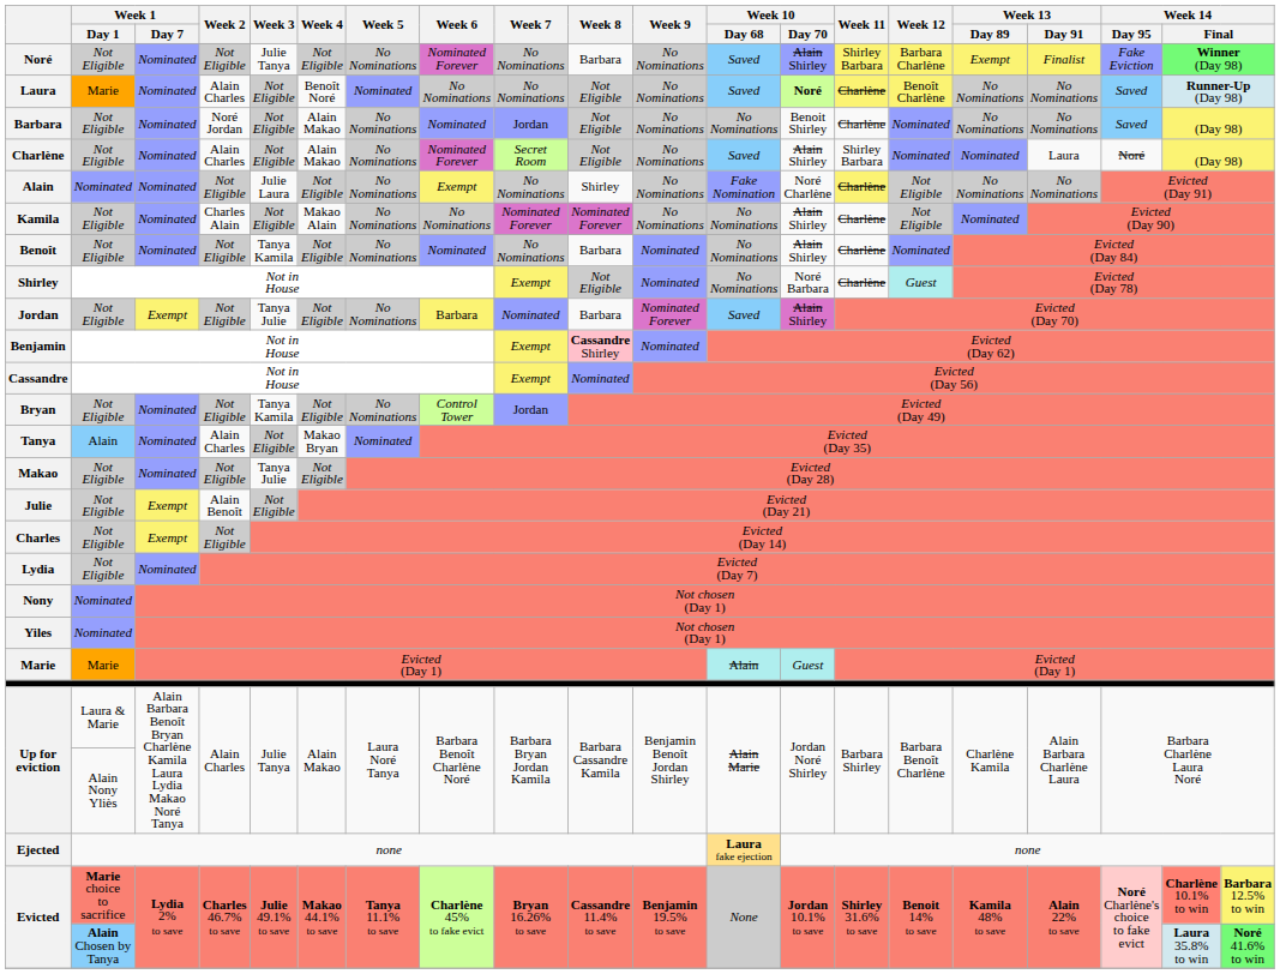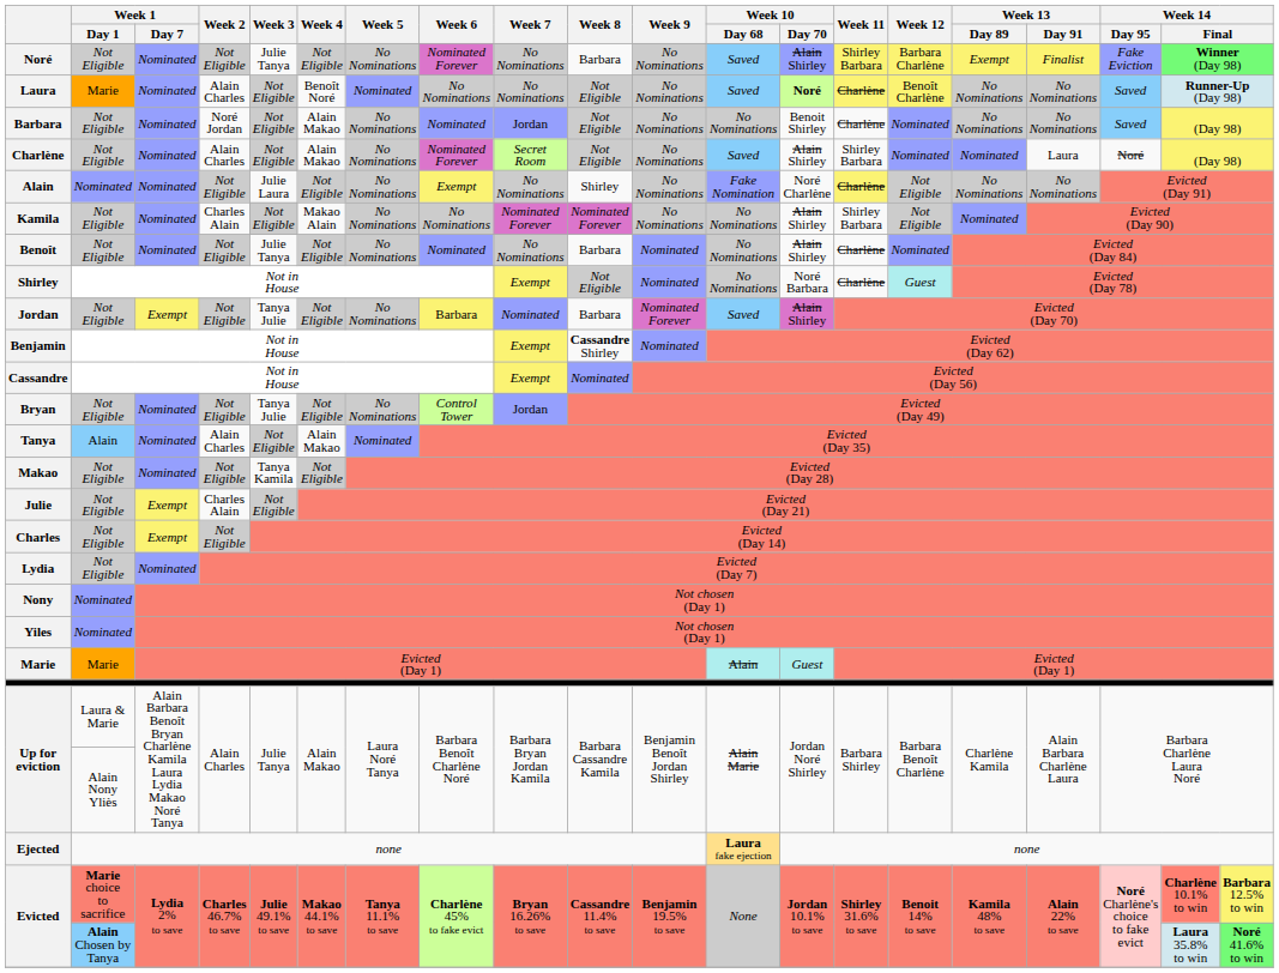 <table class="wikitable" style="text-align:center; width:80%; font-size:84%; line-height:13px;">
 <tr>
 <th rowspan=2 style="width:2%"></th>
 <th colspan="2" style="width:10%">Week 1</th>
 <th rowspan="2" style="width:5%">Week 2</th>
 <th rowspan="2" style="width:5%">Week 3</th>
 <th rowspan="2" style="width:5%">Week 4</th>
 <th rowspan="2" style="width:5%">Week 5</th>
 <th rowspan="2" style="width:5%">Week 6</th>
 <th rowspan="2" style="width:5%">Week 7</th>
 <th rowspan="2" style="width:5%">Week 8</th>
 <th rowspan="2" style="width:5%">Week 9</th>
 <th colspan="2" style="width:10%">Week 10</th>
 <th rowspan="2" style="width:5%">Week 11</th>
 <th rowspan="2" style="width:5%">Week 12</th>
 <th colspan="2" style="width:10%">Week 13</th>
 <th colspan="3" style="width:15%">Week 14</th>
 </tr>
 <tr>
 <th style="width:5%">Day 1</th>
 <th style="width:5%">Day 7</th>
 <th style="width:5%">Day 68</th>
 <th style="width:5%">Day 70</th>
 <th style="width:5%">Day 89</th>
 <th style="width:5%">Day 91</th>
 <th style="width:5%">Day 95</th>
 <th colspan="2" style="width:10%">Final</th>
 </tr>
 <tr>
 <th>Noré</th>
 <td style="background:#CCCCCC;"><em>Not<br>Eligible</em></td>
 <td style="background:#959ffd;"><em>Nominated</em></td>
 <td style="background:#CCCCCC;"><em>Not<br>Eligible</em></td>
 <td>Julie<br>Tanya</td>
 <td style="background:#CCCCCC;"><em>Not<br>Eligible</em></td>
 <td style="background:#CCCCCC;"><em>No<br>Nominations</em></td>
 <td style="background:#db75cb;"><em>Nominated <br> Forever</em></td>
 <td style="background:#CCCCCC;"><em>No<br>Nominations</em></td>
 <td>Barbara</td>
 <td style="background:#CCCCCC;"><em>No<br>Nominations</em></td>
 <td bgcolor="#87CEFA"><em>Saved</em></td>
 <td style="background:#959ffd;"><s>Alain</s><br>Shirley</td>
 <td style="background:#FBF373;">Shirley<br>Barbara</td>
 <td style="background:#FBF373;">Barbara<br>Charlène</td>
 <td style="background:#FBF373;"><em>Exempt</em></td>
 <td style="background:#FBF373;"><em>Finalist</em></td>
 <td style="background:#959ffd;"><em>Fake<br>Eviction</em></td>
 <td colspan="2" style="background:#73FB76"><strong>Winner</strong><br>(Day 98)</td>
 </tr>
 <tr>
 <th>Laura</th>
 <td style="background:orange">Marie</td>
 <td style="background:#959ffd;"><em>Nominated</em></td>
 <td>Alain<br>Charles</td>
 <td style="background:#CCCCCC;"><em>Not<br>Eligible</em></td>
 <td>Benoît<br>Noré</td>
 <td style="background:#959ffd;"><em>Nominated</em></td>
 <td style="background:#CCCCCC;"><em>No<br>Nominations</em></td>
 <td style="background:#CCCCCC;"><em>No<br>Nominations</em></td>
 <td style="background:#CCCCCC;"><em>Not<br>Eligible</em></td>
 <td style="background:#CCCCCC;"><em>No<br>Nominations</em></td>
 <td bgcolor="#87CEFA"><em>Saved</em></td>
 <td style="background:#CCFF99"><strong>Noré</strong></td>
 <td style="background:#FBF373;"><s>Charlène</s></td>
 <td style="background:#FBF373;">Benoît<br>Charlène</td>
 <td style="background:#CCCCCC;"><em>No<br>Nominations</em></td>
 <td style="background:#CCCCCC;"><em>No<br>Nominations</em></td>
 <td bgcolor="#87CEFA"><em>Saved</em></td>
 <td colspan="2" style="background:#D1E8EF"><strong>Runner-Up</strong><br>(Day 98)</td>
 </tr>
 <tr>
 <th>Barbara</th>
 <td style="background:#CCCCCC;"><em>Not<br>Eligible</em></td>
 <td style="background:#959ffd;"><em>Nominated</em></td>
 <td>Noré<br>Jordan</td>
 <td style="background:#CCCCCC;"><em>Not<br>Eligible</em></td>
 <td>Alain<br>Makao</td>
 <td style="background:#CCCCCC;"><em>No<br>Nominations</em></td>
 <td style="background:#959ffd;"><em>Nominated</em></td>
 <td style="background:#959ffd;">Jordan</td>
 <td style="background:#CCCCCC;"><em>Not<br>Eligible</em></td>
 <td style="background:#CCCCCC;"><em>No<br>Nominations</em></td>
 <td style="background:#CCCCCC;"><em>No<br>Nominations</em></td>
 <td>Benoit<br>Shirley</td>
 <td><s>Charlène</s></td>
 <td style="background:#959ffd;"><em>Nominated</em></td>
 <td style="background:#CCCCCC;"><em>No<br>Nominations</em></td>
 <td style="background:#CCCCCC;"><em>No<br>Nominations</em></td>
 <td bgcolor="#87CEFA"><em>Saved</em></td>
 <td colspan="2" style="background:#FBF373;"><br>(Day 98)</td>
 </tr>
 <tr>
 <th>Charlène</th>
 <td style="background:#CCCCCC;"><em>Not<br>Eligible</em></td>
 <td style="background:#959ffd;"><em>Nominated</em></td>
 <td>Alain<br>Charles</td>
 <td style="background:#CCCCCC;"><em>Not<br>Eligible</em></td>
 <td>Alain<br>Makao</td>
 <td style="background:#CCCCCC;"><em>No<br>Nominations</em></td>
 <td style="background:#db75cb;"><em>Nominated <br> Forever</em></td>
 <td style="background:#CCFF99"><em>Secret<br>Room</em></td>
 <td style="background:#CCCCCC;"><em>Not<br>Eligible</em></td>
 <td style="background:#CCCCCC;"><em>No<br>Nominations</em></td>
 <td bgcolor="#87CEFA"><em>Saved</em></td>
 <td><s>Alain</s><br>Shirley</td>
 <td>Shirley<br>Barbara</td>
 <td style="background:#959ffd;"><em>Nominated</em></td>
 <td style="background:#959ffd;"><em>Nominated</em></td>
 <td>Laura</td>
 <td><s>Noré</s></td>
 <td colspan="2" style="background:#FBF373;"><br>(Day 98)</td>
 </tr>
 <tr>
 <th>Alain</th>
 <td style="background:#959ffd;"><em>Nominated</em></td>
 <td style="background:#959ffd;"><em>Nominated</em></td>
 <td style="background:#CCCCCC;"><em>Not<br>Eligible</em></td>
 <td>Julie<br>Laura</td>
 <td style="background:#CCCCCC;"><em>Not<br>Eligible</em></td>
 <td style="background:#CCCCCC;"><em>No<br>Nominations</em></td>
 <td style="background:#FBF373;"><em>Exempt</em></td>
 <td style="background:#CCCCCC;"><em>No<br>Nominations</em></td>
 <td>Shirley</td>
 <td style="background:#CCCCCC;"><em>No<br>Nominations</em></td>
 <td style="background:#959ffd;"><em>Fake<br>Nomination</em></td>
 <td>Noré<br>Charlène</td>
 <td style="background:#FBF373;"><s>Charlène</s></td>
 <td style="background:#CCCCCC;"><em>Not<br>Eligible</em></td>
 <td style="background:#CCCCCC;"><em>No<br>Nominations</em></td>
 <td style="background:#CCCCCC;"><em>No<br>Nominations</em></td>
 <td colspan="3" style="background:#fa8072"><em>Evicted</em><br>(Day 91)</td>
 </tr>
 <tr>
 <th>Kamila</th>
 <td style="background:#CCCCCC;"><em>Not<br>Eligible</em></td>
 <td style="background:#959ffd;"><em>Nominated</em></td>
 <td>Charles<br>Alain</td>
 <td style="background:#CCCCCC;"><em>Not<br>Eligible</em></td>
 <td>Makao<br>Alain</td>
 <td style="background:#CCCCCC;"><em>No<br>Nominations</em></td>
 <td style="background:#CCCCCC;"><em>No<br>Nominations</em></td>
 <td style="background:#db75cb;"><em>Nominated <br> Forever</em></td>
 <td style="background:#db75cb;"><em>Nominated <br> Forever</em></td>
 <td style="background:#CCCCCC;"><em>No<br>Nominations</em></td>
 <td style="background:#CCCCCC;"><em>No<br>Nominations</em></td>
 <td><s>Alain</s><br>Shirley</td>
-<td><s>Charlène</s></td>
+<td>Shirley<br>Barbara</td>
 <td style="background:#CCCCCC;"><em>Not<br>Eligible</em></td>
 <td style="background:#959ffd;"><em>Nominated</em></td>
 <td colspan="4" style="background:#fa8072"><em>Evicted</em><br>(Day 90)</td>
 </tr>
 <tr>
 <th>Benoît</th>
 <td style="background:#CCCCCC;"><em>Not<br>Eligible</em></td>
 <td style="background:#959ffd;"><em>Nominated</em></td>
 <td style="background:#CCCCCC;"><em>Not<br>Eligible</em></td>
-<td>Tanya<br>Kamila</td>
+<td>Julie<br>Tanya</td>
 <td style="background:#CCCCCC;"><em>Not<br>Eligible</em></td>
 <td style="background:#CCCCCC;"><em>No<br>Nominations</em></td>
 <td style="background:#959ffd;"><em>Nominated</em></td>
 <td style="background:#CCCCCC;"><em>No<br>Nominations</em></td>
 <td>Barbara</td>
 <td style="background:#959ffd;"><em>Nominated</em></td>
 <td style="background:#CCCCCC;"><em>No<br>Nominations</em></td>
 <td><s>Alain</s><br>Shirley</td>
 <td><s>Charlène</s></td>
 <td style="background:#959ffd;"><em>Nominated</em></td>
 <td colspan="5" style="background:#fa8072"><em>Evicted</em><br>(Day 84)</td>
 </tr>
 <tr>
 <th>Shirley</th>
 <td colspan="7" style="background:white;"><em>Not in<br>House</em></td>
 <td style="background:#FBF373;"><em>Exempt</em></td>
 <td style="background:#CCCCCC;"><em>Not<br>Eligible</em></td>
 <td style="background:#959ffd;"><em>Nominated</em></td>
 <td style="background:#CCCCCC;"><em>No<br>Nominations</em></td>
 <td>Noré<br>Barbara</td>
 <td><s>Charlène</s></td>
 <td colspan="1" style="background:#AFEEEE"><em>Guest</em></td>
 <td colspan="5" style="background:#fa8072"><em>Evicted</em><br>(Day 78)</td>
 </tr>
 <tr>
 <th>Jordan</th>
 <td style="background:#CCCCCC;"><em>Not<br>Eligible</em></td>
 <td style="background:#FBF373;"><em>Exempt</em></td>
 <td style="background:#CCCCCC;"><em>Not<br>Eligible</em></td>
 <td>Tanya<br>Julie</td>
 <td style="background:#CCCCCC;"><em>Not<br>Eligible</em></td>
 <td style="background:#CCCCCC;"><em>No<br>Nominations</em></td>
 <td style="background:#FBF373;">Barbara</td>
 <td style="background:#959ffd;"><em>Nominated</em></td>
 <td>Barbara</td>
 <td style="background:#db75cb;"><em>Nominated <br> Forever</em></td>
 <td bgcolor="#87CEFA"><em>Saved</em></td>
 <td style="background:#db75cb;"><s>Alain</s><br>Shirley</td>
 <td colspan="7" style="background:#fa8072"><em>Evicted</em><br>(Day 70)</td>
 </tr>
 <tr>
 <th>Benjamin</th>
 <td colspan="7" style="background:white;"><em>Not in<br>House</em></td>
 <td style="background:#FBF373;"><em>Exempt</em></td>
-<td style="background: pink;"><strong>Cassandre</strong><br>Shirley</td>
+<td><strong>Cassandre</strong><br>Shirley</td>
 <td style="background:#959ffd;"><em>Nominated</em></td>
 <td colspan="9" style="background:#fa8072"><em>Evicted</em><br>(Day 62)</td>
 </tr>
 <tr>
 <th>Cassandre</th>
 <td colspan="7" style="background:white;"><em>Not in<br>House</em></td>
 <td style="background:#FBF373;"><em>Exempt</em></td>
 <td style="background:#959ffd;"><em>Nominated</em></td>
 <td colspan="10" style="background:#fa8072"><em>Evicted</em><br>(Day 56)</td>
 </tr>
 <tr>
 <th>Bryan</th>
 <td style="background:#CCCCCC;"><em>Not<br>Eligible</em></td>
 <td style="background:#959ffd;"><em>Nominated</em></td>
 <td style="background:#CCCCCC;"><em>Not<br>Eligible</em></td>
-<td>Tanya<br>Kamila</td>
+<td>Tanya<br>Julie</td>
 <td style="background:#CCCCCC;"><em>Not<br>Eligible</em></td>
 <td style="background:#CCCCCC;"><em>No<br>Nominations</em></td>
 <td style="background:#CCFF99"><em>Control<br>Tower</em></td>
 <td style="background:#959ffd;">Jordan</td>
 <td colspan="11" style="background:#fa8072"><em>Evicted</em><br>(Day 49)</td>
 </tr>
 <tr>
 <th>Tanya</th>
 <td style="background:#87CEFA">Alain</td>
 <td style="background:#959ffd;"><em>Nominated</em></td>
 <td>Alain<br>Charles</td>
 <td style="background:#CCCCCC;"><em>Not<br>Eligible</em></td>
-<td>Makao<br>Bryan</td>
+<td>Alain<br>Makao</td>
 <td style="background:#959ffd;"><em>Nominated</em></td>
 <td colspan="13" style="background:#fa8072"><em>Evicted</em><br>(Day 35)</td>
 </tr>
 <tr>
 <th>Makao</th>
 <td style="background:#CCCCCC;"><em>Not<br>Eligible</em></td>
 <td style="background:#959ffd;"><em>Nominated</em></td>
 <td style="background:#CCCCCC;"><em>Not<br>Eligible</em></td>
-<td>Tanya<br>Julie</td>
+<td>Tanya<br>Kamila</td>
 <td style="background:#CCCCCC;"><em>Not<br>Eligible</em></td>
 <td colspan="14" style="background:#fa8072"><em>Evicted</em><br>(Day 28)</td>
 </tr>
 <tr>
 <th>Julie</th>
 <td style="background:#CCCCCC;"><em>Not<br>Eligible</em></td>
 <td style="background:#FBF373;"><em>Exempt</em></td>
-<td>Alain<br>Benoît</td>
+<td>Charles<br>Alain</td>
 <td style="background:#CCCCCC;"><em>Not<br>Eligible</em></td>
 <td colspan="15" style="background:#fa8072"><em>Evicted</em><br>(Day 21)</td>
 </tr>
 <tr>
 <th>Charles</th>
 <td style="background:#CCCCCC;"><em>Not<br>Eligible</em></td>
 <td style="background:#FBF373;"><em>Exempt</em></td>
 <td style="background:#CCCCCC;"><em>Not<br>Eligible</em></td>
 <td colspan="16" style="background:#fa8072"><em>Evicted</em><br>(Day 14)</td>
 </tr>
 <tr>
 <th>Lydia</th>
 <td style="background:#CCCCCC;"><em>Not<br>Eligible</em></td>
 <td style="background:#959ffd;"><em>Nominated</em></td>
 <td colspan="17" style="background:#fa8072"><em>Evicted</em><br>(Day 7)</td>
 </tr>
 <tr>
 <th>Nony</th>
 <td style="background:#959ffd;"><em>Nominated</em></td>
 <td colspan="18" style="background:#fa8072"><em>Not chosen</em><br>(Day 1)</td>
 </tr>
 <tr>
 <th>Yiles</th>
 <td style="background:#959ffd;"><em>Nominated</em></td>
 <td colspan="18" style="background:#fa8072"><em>Not chosen</em><br>(Day 1)</td>
 </tr>
 <tr>
 <th>Marie</th>
 <td style="background:orange">Marie</td>
 <td colspan="9" style="background:#fa8072"><em>Evicted</em><br>(Day 1)</td>
 <td colspan="1" style="background:#AFEEEE"><s>Alain</s></td>
 <td colspan="1" style="background:#AFEEEE"><em>Guest</em></td>
 <td colspan="7" style="background:#fa8072"><em>Evicted</em><br>(Day 1)</td>
 </tr>
 <tr>
 <td colspan="20" style="background-color: black;"></td>
 </tr>
 <tr>
 <th rowspan="2">Up for<br>eviction</th>
 <td>Laura & Marie</td>
 <td rowspan="2">Alain<br>Barbara<br>Benoît<br>Bryan<br>Charlène<br>Kamila<br>Laura<br>Lydia<br>Makao<br>Noré<br>Tanya</td>
 <td rowspan="2">Alain<br>Charles</td>
 <td rowspan="2">Julie<br>Tanya</td>
 <td rowspan="2">Alain<br>Makao</td>
 <td rowspan="2">Laura<br>Noré<br>Tanya</td>
 <td rowspan="2">Barbara<br>Benoît<br>Charlène<br>Noré</td>
 <td rowspan="2">Barbara<br>Bryan<br>Jordan<br>Kamila</td>
 <td rowspan="2">Barbara<br>Cassandre<br>Kamila</td>
 <td rowspan="2">Benjamin <br> Benoît <br> Jordan <br> Shirley</td>
 <td rowspan="2"><s>Alain</s><br><s>Marie</s></td>
 <td rowspan="2">Jordan<br>Noré<br>Shirley</td>
 <td rowspan="2">Barbara<br>Shirley</td>
 <td rowspan="2">Barbara<br>Benoît<br>Charlène</td>
 <td rowspan="2">Charlène<br>Kamila</td>
 <td rowspan="2">Alain<br>Barbara<br>Charlène<br>Laura</td>
 <td colspan="3" rowspan="2">Barbara<br>Charlène<br>Laura<br>Noré</td>
 </tr>
 <tr>
 <td>Alain<br>Nony<br>Yliès</td>
 </tr>
 <tr>
 <th>Ejected</th>
 <td colspan="10"><em>none</em></td>
 <td style="background:#FFE08B"><strong>Laura</strong><br><small>fake ejection</small></td>
 <td colspan="8"><em>none</em></td>
 </tr>
 <tr>
 <th rowspan="2">Evicted</th>
 <td style="background:#fa8072"><strong>Marie</strong><br> choice<br>to sacrifice</td>
 <td rowspan="2" style="background:#fa8072"><strong>Lydia</strong><br>2%<small><br>to save</small></td>
 <td rowspan="2" style="background:#fa8072"><strong>Charles</strong><br>46.7%<br><small>to save</small></td>
 <td rowspan="2" style="background:#fa8072"><strong>Julie</strong><br>49.1%<br><small>to save</small></td>
 <td rowspan="2" style="background:#fa8072"><strong>Makao</strong><br>44.1%<br><small>to save</small></td>
 <td rowspan="2" style="background:#fa8072"><strong>Tanya</strong><br>11.1%<br><small>to save</small></td>
 <td rowspan="2" style="background:#CCFF99"><strong>Charlène</strong><br>45%<br><small>to fake evict</small></td>
 <td rowspan="2" style="background:#fa8072"><strong>Bryan</strong><br>16.26%<br><small>to save</small></td>
 <td rowspan="2" style="background:#fa8072"><strong>Cassandre</strong><br>11.4%<br><small>to save</small></td>
 <td rowspan="2" style="background:#fa8072"><strong>Benjamin</strong><br>19.5%<br><small>to save</small></td>
 <td rowspan="2" style="background:#CCC"><em>None</em></td>
 <td rowspan="2" style="background:#fa8072"><strong>Jordan</strong><br>10.1%<br><small>to save</small></td>
 <td rowspan="2" style="background:#fa8072"><strong>Shirley</strong><br>31.6%<br><small>to save</small></td>
 <td rowspan="2" style="background:#fa8072"><strong>Benoit</strong><br>14%<br><small>to save</small></td>
 <td rowspan="2" style="background:#fa8072"><strong>Kamila</strong><br>48%<br><small>to save</small></td>
 <td rowspan="2" style="background:#fa8072"><strong>Alain</strong><br>22%<br><small>to save</small></td>
 <td rowspan="2" style="background:#FCC"><strong>Noré</strong><br>Charlène's choice<br>to fake evict</td>
 <td style="background:#FF8072"><strong>Charlène</strong><br>10.1%<br>to win</td>
 <td style="background:#FBF373"><strong>Barbara</strong><br>12.5%<br>to win</td>
 </tr>
 <tr>
 <td style="background:#87CEFA"><strong>Alain</strong><br>Chosen by<br>Tanya</td>
 <td style="background:#D1E8EF"><strong>Laura</strong><br>35.8%<br>to win</td>
 <td style="background:#73FB76"><strong>Noré</strong><br>41.6%<br>to win</td>
 </tr>
 <tr>
 </tr>
 </table>
